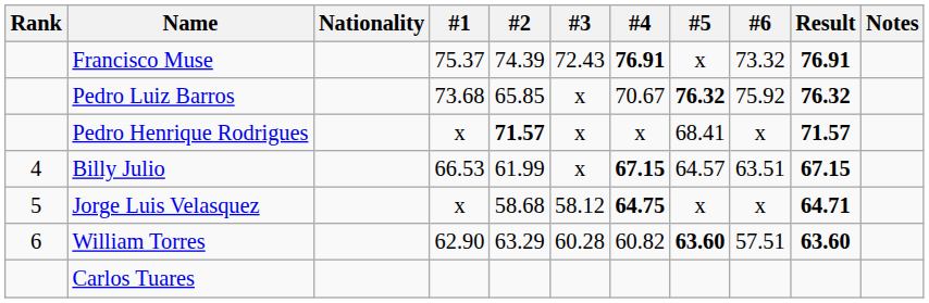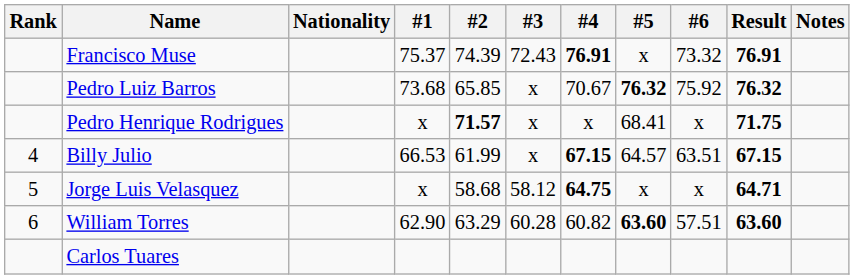 <table class="wikitable sortable" style="text-align:center;font-size:95%">
 <tr>
 <th>Rank</th>
 <th>Name</th>
 <th>Nationality</th>
 <th>#1</th>
 <th>#2</th>
 <th>#3</th>
 <th>#4</th>
 <th>#5</th>
 <th>#6</th>
 <th>Result</th>
 <th>Notes</th>
 </tr>
 <tr>
 <td></td>
 <td align=left><a href='#'>Francisco Muse</a></td>
 <td align=left></td>
 <td>75.37</td>
 <td>74.39</td>
 <td>72.43</td>
 <td><strong>76.91</strong></td>
 <td>x</td>
 <td>73.32</td>
 <td><strong>76.91</strong></td>
 <td></td>
 </tr>
 <tr>
 <td></td>
 <td align=left><a href='#'>Pedro Luiz Barros</a></td>
 <td align=left></td>
 <td>73.68</td>
 <td>65.85</td>
 <td>x</td>
 <td>70.67</td>
 <td><strong>76.32</strong></td>
 <td>75.92</td>
 <td><strong>76.32</strong></td>
 <td></td>
 </tr>
 <tr>
 <td></td>
 <td align=left><a href='#'>Pedro Henrique Rodrigues</a></td>
 <td align=left></td>
 <td>x</td>
 <td><strong>71.57</strong></td>
 <td>x</td>
 <td>x</td>
 <td>68.41</td>
 <td>x</td>
-<td><strong>71.57</strong></td>
+<td><strong>71.75</strong></td>
 <td></td>
 </tr>
 <tr>
 <td>4</td>
 <td align=left><a href='#'>Billy Julio</a></td>
 <td align=left></td>
 <td>66.53</td>
 <td>61.99</td>
 <td>x</td>
 <td><strong>67.15</strong></td>
 <td>64.57</td>
 <td>63.51</td>
 <td><strong>67.15</strong></td>
 <td></td>
 </tr>
 <tr>
 <td>5</td>
 <td align=left><a href='#'>Jorge Luis Velasquez</a></td>
 <td align=left></td>
 <td>x</td>
 <td>58.68</td>
 <td>58.12</td>
 <td><strong>64.75</strong></td>
 <td>x</td>
 <td>x</td>
 <td><strong>64.71</strong></td>
 <td></td>
 </tr>
 <tr>
 <td>6</td>
 <td align=left><a href='#'>William Torres</a></td>
 <td align=left></td>
 <td>62.90</td>
 <td>63.29</td>
 <td>60.28</td>
 <td>60.82</td>
 <td><strong>63.60</strong></td>
 <td>57.51</td>
 <td><strong>63.60</strong></td>
 <td></td>
 </tr>
 <tr>
 <td></td>
 <td align=left><a href='#'>Carlos Tuares</a></td>
 <td align=left></td>
 <td></td>
 <td></td>
 <td></td>
 <td></td>
 <td></td>
 <td></td>
 <td><strong></strong></td>
 <td></td>
 </tr>
 </table>
